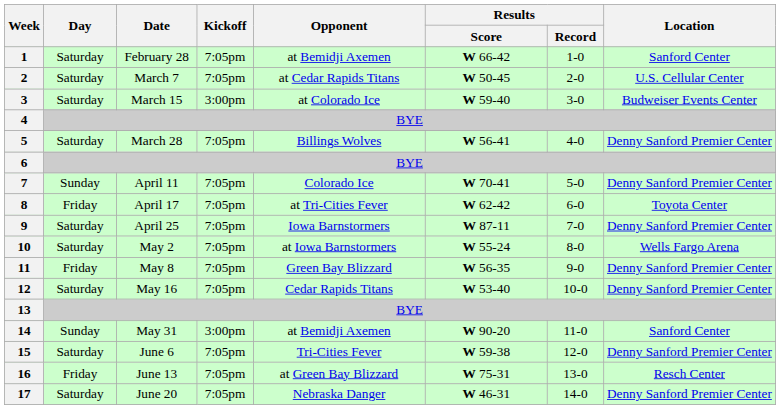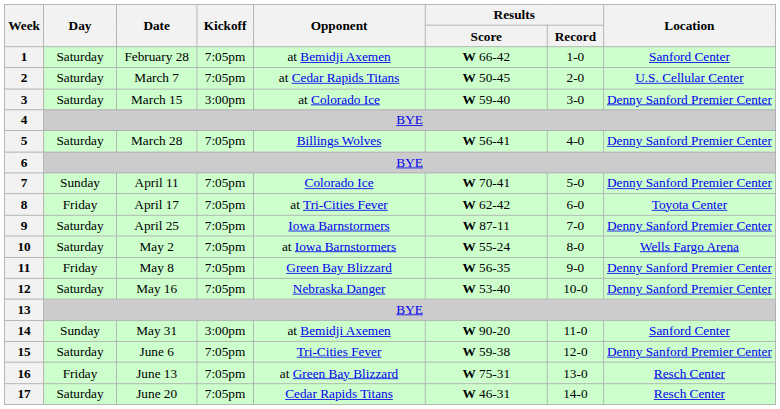 <table class="wikitable">
 <tr>
 <th rowspan="2" width="40">Week</th>
 <th rowspan="2" width="80">Day</th>
 <th rowspan="2" width="90">Date</th>
 <th rowspan="2" width="60">Kickoff</th>
 <th rowspan="2" width="200">Opponent</th>
 <th colspan="2" width="200">Results</th>
 <th rowspan="2" width="200">Location</th>
 </tr>
 <tr>
 <th width="140">Score</th>
 <th width="60">Record</th>
 </tr>
 <tr align="center" bgcolor="#CCFFCC">
 <th>1</th>
 <td>Saturday</td>
 <td>February 28</td>
 <td>7:05pm</td>
 <td>at <a href='#'>Bemidji Axemen</a></td>
 <td><strong>W</strong> 66-42</td>
 <td>1-0</td>
 <td><a href='#'>Sanford Center</a></td>
 </tr>
 <tr align="center" bgcolor="#CCFFCC">
 <th>2</th>
 <td>Saturday</td>
 <td>March 7</td>
 <td>7:05pm</td>
 <td>at <a href='#'>Cedar Rapids Titans</a></td>
 <td><strong>W</strong> 50-45</td>
 <td>2-0</td>
 <td><a href='#'>U.S. Cellular Center</a></td>
 </tr>
 <tr align="center" bgcolor="#CCFFCC">
 <th>3</th>
 <td>Saturday</td>
 <td>March 15</td>
 <td>3:00pm</td>
 <td>at <a href='#'>Colorado Ice</a></td>
 <td><strong>W</strong> 59-40</td>
 <td>3-0</td>
-<td><a href='#'>Budweiser Events Center</a></td>
+<td><a href='#'>Denny Sanford Premier Center</a></td>
 </tr>
 <tr align="center" bgcolor="#CCCCCC">
 <th>4</th>
 <td colSpan=7><a href='#'>BYE</a></td>
 </tr>
 <tr align="center" bgcolor="#CCFFCC">
 <th>5</th>
 <td>Saturday</td>
 <td>March 28</td>
 <td>7:05pm</td>
 <td><a href='#'>Billings Wolves</a></td>
 <td><strong>W</strong> 56-41</td>
 <td>4-0</td>
 <td><a href='#'>Denny Sanford Premier Center</a></td>
 </tr>
 <tr align="center" bgcolor="#CCCCCC">
 <th>6</th>
 <td colSpan=7><a href='#'>BYE</a></td>
 </tr>
 <tr align="center" bgcolor="#CCFFCC">
 <th>7</th>
 <td>Sunday</td>
 <td>April 11</td>
 <td>7:05pm</td>
 <td><a href='#'>Colorado Ice</a></td>
 <td><strong>W</strong> 70-41</td>
 <td>5-0</td>
 <td><a href='#'>Denny Sanford Premier Center</a></td>
 </tr>
 <tr align="center" bgcolor="#CCFFCC">
 <th>8</th>
 <td>Friday</td>
 <td>April 17</td>
 <td>7:05pm</td>
 <td>at <a href='#'>Tri-Cities Fever</a></td>
 <td><strong>W</strong> 62-42</td>
 <td>6-0</td>
 <td><a href='#'>Toyota Center</a></td>
 </tr>
 <tr align="center" bgcolor="#CCFFCC">
 <th>9</th>
 <td>Saturday</td>
 <td>April 25</td>
 <td>7:05pm</td>
 <td><a href='#'>Iowa Barnstormers</a></td>
 <td><strong>W</strong> 87-11</td>
 <td>7-0</td>
 <td><a href='#'>Denny Sanford Premier Center</a></td>
 </tr>
 <tr align="center" bgcolor="#CCFFCC">
 <th>10</th>
 <td>Saturday</td>
 <td>May 2</td>
 <td>7:05pm</td>
 <td>at <a href='#'>Iowa Barnstormers</a></td>
 <td><strong>W</strong> 55-24</td>
 <td>8-0</td>
 <td><a href='#'>Wells Fargo Arena</a></td>
 </tr>
 <tr align="center" bgcolor="#CCFFCC">
 <th>11</th>
 <td>Friday</td>
 <td>May 8</td>
 <td>7:05pm</td>
 <td><a href='#'>Green Bay Blizzard</a></td>
 <td><strong>W</strong> 56-35</td>
 <td>9-0</td>
 <td><a href='#'>Denny Sanford Premier Center</a></td>
 </tr>
 <tr align="center" bgcolor="#CCFFCC">
 <th>12</th>
 <td>Saturday</td>
 <td>May 16</td>
 <td>7:05pm</td>
-<td><a href='#'>Cedar Rapids Titans</a></td>
+<td><a href='#'>Nebraska Danger</a></td>
 <td><strong>W</strong> 53-40</td>
 <td>10-0</td>
 <td><a href='#'>Denny Sanford Premier Center</a></td>
 </tr>
 <tr align="center" bgcolor="#CCCCCC">
 <th>13</th>
 <td colSpan=7><a href='#'>BYE</a></td>
 </tr>
 <tr align="center" bgcolor="#CCFFCC">
 <th>14</th>
 <td>Sunday</td>
 <td>May 31</td>
 <td>3:00pm</td>
 <td>at <a href='#'>Bemidji Axemen</a></td>
 <td><strong>W</strong> 90-20</td>
 <td>11-0</td>
 <td><a href='#'>Sanford Center</a></td>
 </tr>
 <tr align="center" bgcolor="#CCFFCC">
 <th>15</th>
 <td>Saturday</td>
 <td>June 6</td>
 <td>7:05pm</td>
 <td><a href='#'>Tri-Cities Fever</a></td>
 <td><strong>W</strong> 59-38</td>
 <td>12-0</td>
 <td><a href='#'>Denny Sanford Premier Center</a></td>
 </tr>
 <tr align="center" bgcolor="#CCFFCC">
 <th>16</th>
 <td>Friday</td>
 <td>June 13</td>
 <td>7:05pm</td>
 <td>at <a href='#'>Green Bay Blizzard</a></td>
 <td><strong>W</strong> 75-31</td>
 <td>13-0</td>
 <td><a href='#'>Resch Center</a></td>
 </tr>
 <tr align="center" bgcolor="#CCFFCC">
 <th>17</th>
 <td>Saturday</td>
 <td>June 20</td>
 <td>7:05pm</td>
-<td><a href='#'>Nebraska Danger</a></td>
+<td><a href='#'>Cedar Rapids Titans</a></td>
 <td><strong>W</strong> 46-31</td>
 <td>14-0</td>
-<td><a href='#'>Denny Sanford Premier Center</a></td>
+<td><a href='#'>Resch Center</a></td>
 </tr>
 </table>
